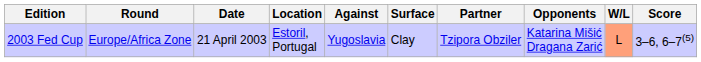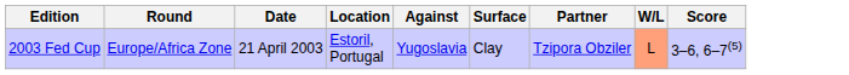 <table class=wikitable style=font-size:97%>
 <tr>
 <th>Edition</th>
 <th>Round</th>
 <th>Date</th>
 <th>Location</th>
 <th>Against</th>
 <th>Surface</th>
 <th>Partner</th>
-<th>Opponents</th>
 <th>W/L</th>
 <th>Score</th>
 </tr>
 <tr style="background:#ccf;">
 <td><a href='#'>2003 Fed Cup</a></td>
 <td><a href='#'>Europe/Africa Zone</a></td>
 <td>21 April 2003</td>
 <td><a href='#'>Estoril</a>, <br>Portugal</td>
 <td> <a href='#'>Yugoslavia</a></td>
 <td>Clay</td>
 <td><a href='#'>Tzipora Obziler</a></td>
-<td><a href='#'>Katarina Mišić</a> <br> <a href='#'>Dragana Zarić</a></td>
 <td style="text-align:center; background:#ffa07a;">L</td>
 <td>3–6, 6–7<sup>(5)</sup></td>
 </tr>
 </table>
